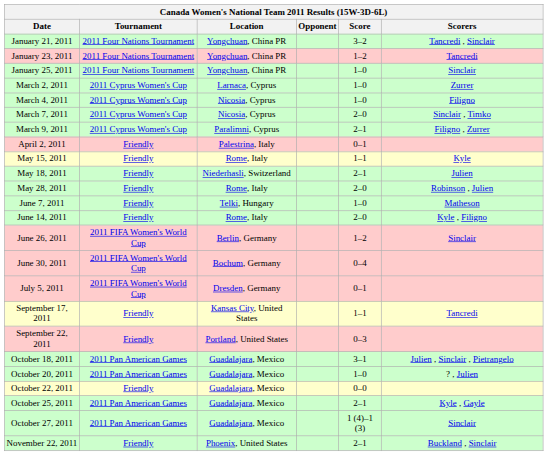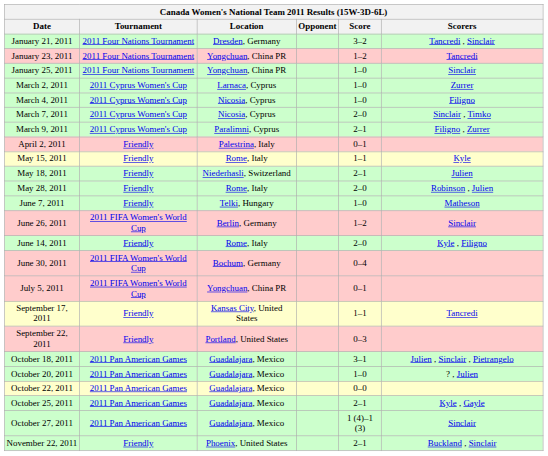 <table class="wikitable collapsible collapsed" style="font-size:90%">
 <tr>
 <th colspan="6"><strong>Canada Women's National Team 2011 Results (15W-3D-6L)</strong></th>
 </tr>
 <tr>
 <th>Date</th>
 <th>Tournament</th>
 <th>Location</th>
 <th>Opponent</th>
 <th>Score</th>
 <th width=30%>Scorers</th>
 </tr>
 <tr style="background:#cfc;">
 <td style="text-align: center;">January 21, 2011</td>
 <td style="text-align: center;"><a href='#'>2011 Four Nations Tournament</a></td>
-<td style="text-align: center;"><a href='#'>Yongchuan</a>, China PR</td>
+<td style="text-align: center;"><a href='#'>Dresden</a>, Germany</td>
 <td></td>
 <td style="text-align: center;">3–2</td>
 <td style="text-align: center;"><a href='#'>Tancredi</a> , <a href='#'>Sinclair</a> </td>
 </tr>
 <tr style="background:#fcc;">
 <td style="text-align: center;">January 23, 2011</td>
 <td style="text-align: center;"><a href='#'>2011 Four Nations Tournament</a></td>
 <td style="text-align: center;"><a href='#'>Yongchuan</a>, China PR</td>
 <td></td>
 <td style="text-align: center;">1–2</td>
 <td style="text-align: center;"><a href='#'>Tancredi</a> </td>
 </tr>
 <tr style="background:#cfc;">
 <td style="text-align: center;">January 25, 2011</td>
 <td style="text-align: center;"><a href='#'>2011 Four Nations Tournament</a></td>
 <td style="text-align: center;"><a href='#'>Yongchuan</a>, China PR</td>
 <td></td>
 <td style="text-align: center;">1–0</td>
 <td style="text-align: center;"><a href='#'>Sinclair</a> </td>
 </tr>
 <tr style="background:#cfc;">
 <td style="text-align: center;">March 2, 2011</td>
 <td style="text-align: center;"><a href='#'>2011 Cyprus Women's Cup</a></td>
 <td style="text-align: center;"><a href='#'>Larnaca</a>, Cyprus</td>
 <td></td>
 <td style="text-align: center;">1–0</td>
 <td style="text-align: center;"><a href='#'>Zurrer</a> </td>
 </tr>
 <tr style="background:#cfc;">
 <td style="text-align: center;">March 4, 2011</td>
 <td style="text-align: center;"><a href='#'>2011 Cyprus Women's Cup</a></td>
 <td style="text-align: center;"><a href='#'>Nicosia</a>, Cyprus</td>
 <td></td>
 <td style="text-align: center;">1–0</td>
 <td style="text-align: center;"><a href='#'>Filigno</a> </td>
 </tr>
 <tr style="background:#cfc;">
 <td style="text-align: center;">March 7, 2011</td>
 <td style="text-align: center;"><a href='#'>2011 Cyprus Women's Cup</a></td>
 <td style="text-align: center;"><a href='#'>Nicosia</a>, Cyprus</td>
 <td></td>
 <td style="text-align: center;">2–0</td>
 <td style="text-align: center;"><a href='#'>Sinclair</a> , <a href='#'>Timko</a> </td>
 </tr>
 <tr style="background:#cfc;">
 <td style="text-align: center;">March 9, 2011</td>
 <td style="text-align: center;"><a href='#'>2011 Cyprus Women's Cup</a></td>
 <td style="text-align: center;"><a href='#'>Paralimni</a>, Cyprus</td>
 <td></td>
 <td style="text-align: center;">2–1</td>
 <td style="text-align: center;"><a href='#'>Filigno</a> , <a href='#'>Zurrer</a> </td>
 </tr>
 <tr style="background:#fcc;">
 <td style="text-align: center;">April 2, 2011</td>
 <td style="text-align: center;"><a href='#'>Friendly</a></td>
 <td style="text-align: center;"><a href='#'>Palestrina</a>, Italy</td>
 <td></td>
 <td style="text-align: center;">0–1</td>
 <td style="text-align: center;"></td>
 </tr>
 <tr style="background:#ffc;">
 <td style="text-align: center;">May 15, 2011</td>
 <td style="text-align: center;"><a href='#'>Friendly</a></td>
 <td style="text-align: center;"><a href='#'>Rome</a>, Italy</td>
 <td></td>
 <td style="text-align: center;">1–1</td>
 <td style="text-align: center;"><a href='#'>Kyle</a> </td>
 </tr>
 <tr style="background:#cfc;">
 <td style="text-align: center;">May 18, 2011</td>
 <td style="text-align: center;"><a href='#'>Friendly</a></td>
 <td style="text-align: center;"><a href='#'>Niederhasli</a>, Switzerland</td>
 <td></td>
 <td style="text-align: center;">2–1</td>
 <td style="text-align: center;"><a href='#'>Julien</a> </td>
 </tr>
 <tr style="background:#cfc;">
 <td style="text-align: center;">May 28, 2011</td>
 <td style="text-align: center;"><a href='#'>Friendly</a></td>
 <td style="text-align: center;"><a href='#'>Rome</a>, Italy</td>
 <td></td>
 <td style="text-align: center;">2–0</td>
 <td style="text-align: center;"><a href='#'>Robinson</a> , <a href='#'>Julien</a> </td>
 </tr>
 <tr style="background:#cfc;">
 <td style="text-align: center;">June 7, 2011</td>
 <td style="text-align: center;"><a href='#'>Friendly</a></td>
 <td style="text-align: center;"><a href='#'>Telki</a>, Hungary</td>
 <td></td>
 <td style="text-align: center;">1–0</td>
 <td style="text-align: center;"><a href='#'>Matheson</a> </td>
 </tr>
+<tr style="background:#fcc;">
+<td style="text-align: center;">June 26, 2011</td>
+<td style="text-align: center;"><a href='#'>2011 FIFA Women's World Cup</a></td>
+<td style="text-align: center;"><a href='#'>Berlin</a>, Germany</td>
+<td></td>
+<td style="text-align: center;">1–2</td>
+<td style="text-align: center;"><a href='#'>Sinclair</a> </td>
+</tr>
 <tr style="background:#cfc;">
 <td style="text-align: center;">June 14, 2011</td>
 <td style="text-align: center;"><a href='#'>Friendly</a></td>
 <td style="text-align: center;"><a href='#'>Rome</a>, Italy</td>
 <td></td>
 <td style="text-align: center;">2–0</td>
 <td style="text-align: center;"><a href='#'>Kyle</a> , <a href='#'>Filigno</a> </td>
-</tr>
-<tr style="background:#fcc;">
-<td style="text-align: center;">June 26, 2011</td>
-<td style="text-align: center;"><a href='#'>2011 FIFA Women's World Cup</a></td>
-<td style="text-align: center;"><a href='#'>Berlin</a>, Germany</td>
-<td></td>
-<td style="text-align: center;">1–2</td>
-<td style="text-align: center;"><a href='#'>Sinclair</a> </td>
 </tr>
 <tr style="background:#fcc;">
 <td style="text-align: center;">June 30, 2011</td>
 <td style="text-align: center;"><a href='#'>2011 FIFA Women's World Cup</a></td>
 <td style="text-align: center;"><a href='#'>Bochum</a>, Germany</td>
 <td></td>
 <td style="text-align: center;">0–4</td>
 <td style="text-align: center;"></td>
 </tr>
 <tr style="background:#fcc;">
 <td style="text-align: center;">July 5, 2011</td>
 <td style="text-align: center;"><a href='#'>2011 FIFA Women's World Cup</a></td>
-<td style="text-align: center;"><a href='#'>Dresden</a>, Germany</td>
+<td style="text-align: center;"><a href='#'>Yongchuan</a>, China PR</td>
 <td></td>
 <td style="text-align: center;">0–1</td>
 <td style="text-align: center;"></td>
 </tr>
 <tr style="background:#ffc;">
 <td style="text-align: center;">September 17, 2011</td>
 <td style="text-align: center;"><a href='#'>Friendly</a></td>
 <td style="text-align: center;"><a href='#'>Kansas City</a>, United States</td>
 <td></td>
 <td style="text-align: center;">1–1</td>
 <td style="text-align: center;"><a href='#'>Tancredi</a> </td>
 </tr>
 <tr style="background:#fcc;">
 <td style="text-align: center;">September 22, 2011</td>
 <td style="text-align: center;"><a href='#'>Friendly</a></td>
 <td style="text-align: center;"><a href='#'>Portland</a>, United States</td>
 <td></td>
 <td style="text-align: center;">0–3</td>
 <td style="text-align: center;"></td>
 </tr>
 <tr style="background:#cfc;">
 <td style="text-align: center;">October 18, 2011</td>
 <td style="text-align: center;"><a href='#'>2011 Pan American Games</a></td>
 <td style="text-align: center;"><a href='#'>Guadalajara</a>, Mexico</td>
 <td></td>
 <td style="text-align: center;">3–1</td>
 <td style="text-align: center;"><a href='#'>Julien</a> , <a href='#'>Sinclair</a> , <a href='#'>Pietrangelo</a> </td>
 </tr>
 <tr style="background:#cfc;">
 <td style="text-align: center;">October 20, 2011</td>
 <td style="text-align: center;"><a href='#'>2011 Pan American Games</a></td>
 <td style="text-align: center;"><a href='#'>Guadalajara</a>, Mexico</td>
 <td></td>
 <td style="text-align: center;">1–0</td>
 <td style="text-align: center;">? , <a href='#'>Julien</a> </td>
 </tr>
 <tr style="background:#ffc;">
 <td style="text-align: center;">October 22, 2011</td>
-<td style="text-align: center;"><a href='#'>Friendly</a></td>
+<td style="text-align: center;"><a href='#'>2011 Pan American Games</a></td>
 <td style="text-align: center;"><a href='#'>Guadalajara</a>, Mexico</td>
 <td></td>
 <td style="text-align: center;">0–0</td>
 <td style="text-align: center;"></td>
 </tr>
 <tr style="background:#cfc;">
 <td style="text-align: center;">October 25, 2011</td>
 <td style="text-align: center;"><a href='#'>2011 Pan American Games</a></td>
 <td style="text-align: center;"><a href='#'>Guadalajara</a>, Mexico</td>
 <td></td>
 <td style="text-align: center;">2–1</td>
 <td style="text-align: center;"><a href='#'>Kyle</a> , <a href='#'>Gayle</a> </td>
 </tr>
 <tr style="background:#cfc;">
 <td style="text-align: center;">October 27, 2011</td>
 <td style="text-align: center;"><a href='#'>2011 Pan American Games</a></td>
 <td style="text-align: center;"><a href='#'>Guadalajara</a>, Mexico</td>
 <td></td>
 <td style="text-align: center;">1 (4)–1 (3)</td>
 <td style="text-align: center;"><a href='#'>Sinclair</a> </td>
 </tr>
 <tr style="background:#cfc;">
 <td style="text-align: center;">November 22, 2011</td>
 <td style="text-align: center;"><a href='#'>Friendly</a></td>
 <td style="text-align: center;"><a href='#'>Phoenix</a>, United States</td>
 <td></td>
 <td style="text-align: center;">2–1</td>
 <td style="text-align: center;"><a href='#'>Buckland</a> , <a href='#'>Sinclair</a> </td>
 </tr>
 </table>
